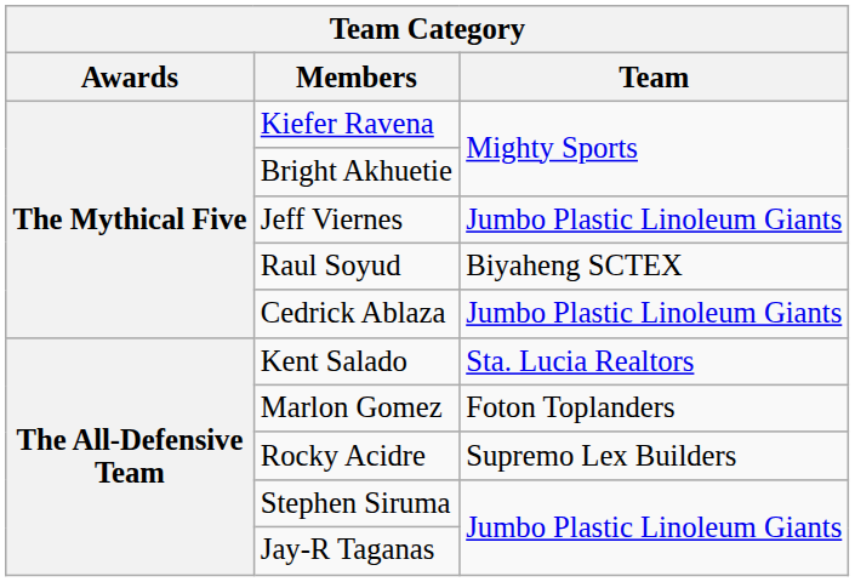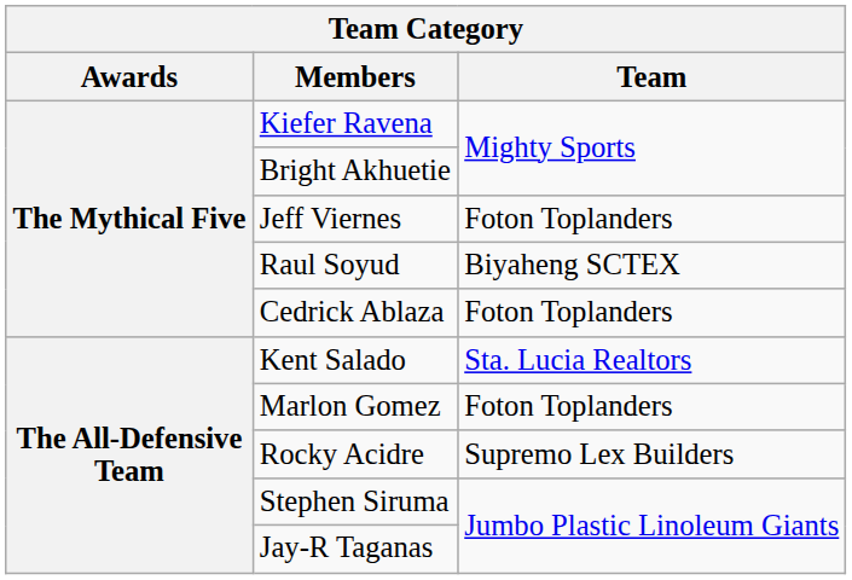 <table class="wikitable">
 <tr>
 <th colspan="3">Team Category</th>
 </tr>
 <tr>
 <th>Awards</th>
 <th>Members</th>
 <th>Team</th>
 </tr>
 <tr>
 <th rowspan="5"><strong>The Mythical Five</strong></th>
 <td> <a href='#'>Kiefer Ravena</a></td>
 <td rowspan="2"><a href='#'>Mighty Sports</a></td>
 </tr>
 <tr>
 <td> Bright Akhuetie</td>
 </tr>
 <tr>
 <td> Jeff Viernes</td>
-<td><a href='#'>Jumbo Plastic Linoleum Giants</a></td>
+<td>Foton Toplanders</td>
 </tr>
 <tr>
 <td> Raul Soyud</td>
 <td>Biyaheng SCTEX</td>
 </tr>
 <tr>
 <td> Cedrick Ablaza</td>
-<td><a href='#'>Jumbo Plastic Linoleum Giants</a></td>
+<td>Foton Toplanders</td>
 </tr>
 <tr>
 <th rowspan="5"><strong>The All-Defensive</strong><br><strong>Team</strong></th>
 <td> Kent Salado</td>
 <td><a href='#'>Sta. Lucia Realtors</a></td>
 </tr>
 <tr>
 <td> Marlon Gomez</td>
 <td>Foton Toplanders</td>
 </tr>
 <tr>
 <td> Rocky Acidre</td>
 <td>Supremo Lex Builders</td>
 </tr>
 <tr>
 <td> Stephen Siruma</td>
 <td rowspan="2"><a href='#'>Jumbo Plastic Linoleum Giants</a></td>
 </tr>
 <tr>
 <td> Jay-R Taganas</td>
 </tr>
 </table>
